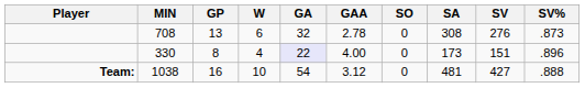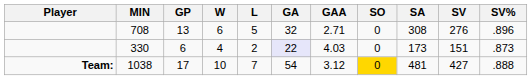 <table class="wikitable sortable" width="60%">
 <tr>
 <th bgcolor="#DDDDFF" width="10%">Player</th>
 <th width="3%" bgcolor="#DDDDFF" title="Minutes played">MIN</th>
 <th width="3%" bgcolor="#DDDDFF" title="Games played in">GP</th>
 <th width="3%" bgcolor="#DDDDFF" title="Games played in">W</th>
+<th width="3%" bgcolor="#DDDDFF"title="Games played in">L</th>
 <th width="3%" bgcolor="#DDDDFF" title="Goals against">GA</th>
 <th width="3%" bgcolor="#DDDDFF" title="Goals against average">GAA</th>
 <th width="3%" bgcolor="#DDDDFF" title="Shut-outs">SO</th>
 <th width="3%" bgcolor="#DDDDFF" title="Shots against">SA</th>
 <th width="3%" bgcolor="#DDDDFF" title="Shots saved">SV</th>
 <th width="3%" bgcolor="#DDDDFF" title="Save percentage">SV%</th>
 </tr>
 <tr align="center">
 <td align="right"></td>
 <td>708</td>
 <td>13</td>
 <td>6</td>
+<td>5</td>
 <td>32</td>
-<td>2.78</td>
+<td>2.71</td>
 <td>0</td>
 <td>308</td>
 <td>276</td>
-<td>.873</td>
+<td>.896</td>
 </tr>
 <tr align="center">
 <td align="right"></td>
 <td>330</td>
-<td>8</td>
+<td>6</td>
 <td>4</td>
+<td>2</td>
 <td style="background: lavender;">22</td>
-<td>4.00</td>
+<td>4.03</td>
 <td>0</td>
 <td>173</td>
 <td>151</td>
-<td>.896</td>
+<td>.873</td>
 </tr>
 <tr align="center">
 <td align="right"><strong>Team:</strong></td>
 <td>1038</td>
-<td>16</td>
+<td>17</td>
 <td>10</td>
+<td>7</td>
 <td>54</td>
 <td>3.12</td>
-<td>0</td>
+<td style="background: gold;">0</td>
 <td>481</td>
 <td>427</td>
 <td>.888</td>
 </tr>
 </table>
